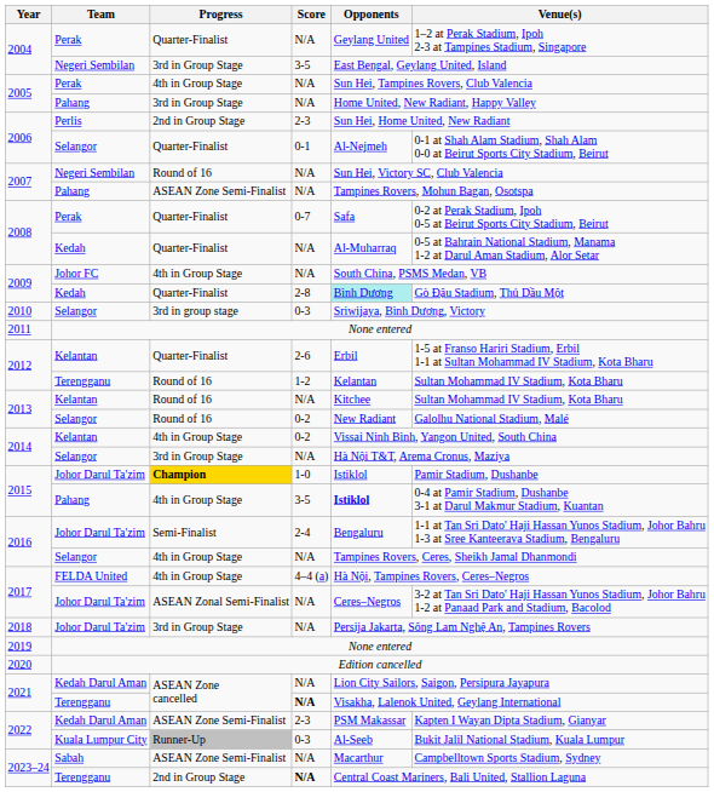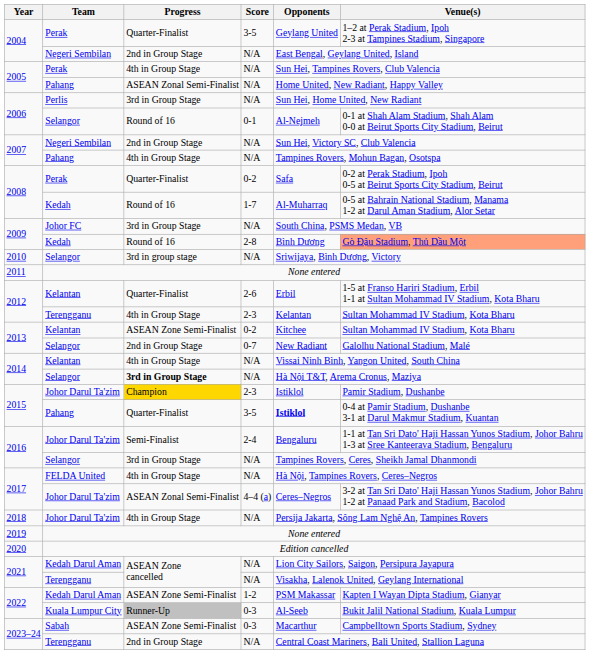 <table class="wikitable">
 <tr>
 <th>Year</th>
 <th>Team</th>
 <th>Progress</th>
 <th>Score</th>
 <th>Opponents</th>
 <th>Venue(s)</th>
 </tr>
 <tr>
 <td rowspan=2><a href='#'>2004</a></td>
 <td><a href='#'>Perak</a></td>
 <td>Quarter-Finalist</td>
-<td>N/A</td>
+<td>3-5</td>
 <td> <a href='#'>Geylang United</a></td>
 <td>1–2 at <a href='#'>Perak Stadium</a>, <a href='#'>Ipoh</a><br>2-3 at <a href='#'>Tampines Stadium</a>, <a href='#'>Singapore</a></td>
 </tr>
 <tr>
 <td><a href='#'>Negeri Sembilan</a></td>
-<td>3rd in Group Stage</td>
-<td>3-5</td>
+<td>2nd in Group Stage</td>
+<td>N/A</td>
 <td colspan="2"> <a href='#'>East Bengal</a>,  <a href='#'>Geylang United</a>,  <a href='#'>Island</a></td>
 </tr>
 <tr>
 <td rowspan=2><a href='#'>2005</a></td>
 <td><a href='#'>Perak</a></td>
 <td>4th in Group Stage</td>
 <td>N/A</td>
 <td colspan="2"> <a href='#'>Sun Hei</a>,  <a href='#'>Tampines Rovers</a>,  <a href='#'>Club Valencia</a></td>
 </tr>
 <tr>
 <td><a href='#'>Pahang</a></td>
-<td>3rd in Group Stage</td>
+<td>ASEAN Zonal Semi-Finalist</td>
 <td>N/A</td>
 <td colspan="2"> <a href='#'>Home United</a>,  <a href='#'>New Radiant</a>,  <a href='#'>Happy Valley</a></td>
 </tr>
 <tr>
 <td rowspan=2><a href='#'>2006</a></td>
 <td><a href='#'>Perlis</a></td>
-<td>2nd in Group Stage</td>
-<td>2-3</td>
+<td>3rd in Group Stage</td>
+<td>N/A</td>
 <td colspan="2"> <a href='#'>Sun Hei</a>,  <a href='#'>Home United</a>,  <a href='#'>New Radiant</a></td>
 </tr>
 <tr>
 <td><a href='#'>Selangor</a></td>
-<td>Quarter-Finalist</td>
+<td>Round of 16</td>
 <td>0-1</td>
 <td> <a href='#'>Al-Nejmeh</a></td>
 <td>0-1 at <a href='#'>Shah Alam Stadium</a>, <a href='#'>Shah Alam</a><br>0-0 at <a href='#'>Beirut Sports City Stadium</a>, <a href='#'>Beirut</a></td>
 </tr>
 <tr>
 <td rowspan=2><a href='#'>2007</a></td>
 <td><a href='#'>Negeri Sembilan</a></td>
-<td>Round of 16</td>
+<td>2nd in Group Stage</td>
 <td>N/A</td>
 <td colspan="2"> <a href='#'>Sun Hei</a>,  <a href='#'>Victory SC</a>,  <a href='#'>Club Valencia</a></td>
 </tr>
 <tr>
 <td><a href='#'>Pahang</a></td>
-<td>ASEAN Zone Semi-Finalist</td>
+<td>4th in Group Stage</td>
 <td>N/A</td>
 <td colspan="2"> <a href='#'>Tampines Rovers</a>,  <a href='#'>Mohun Bagan</a>,  <a href='#'>Osotspa</a></td>
 </tr>
 <tr>
 <td rowspan=2><a href='#'>2008</a></td>
 <td><a href='#'>Perak</a></td>
 <td>Quarter-Finalist</td>
-<td>0-7</td>
+<td>0-2</td>
 <td> <a href='#'>Safa</a></td>
 <td>0-2 at <a href='#'>Perak Stadium</a>, <a href='#'>Ipoh</a><br>0-5 at <a href='#'>Beirut Sports City Stadium</a>, <a href='#'>Beirut</a></td>
 </tr>
 <tr>
 <td><a href='#'>Kedah</a></td>
-<td>Quarter-Finalist</td>
-<td>N/A</td>
+<td>Round of 16</td>
+<td>1-7</td>
 <td> <a href='#'>Al-Muharraq</a></td>
 <td>0-5 at <a href='#'>Bahrain National Stadium</a>, <a href='#'>Manama</a><br>1-2 at <a href='#'>Darul Aman Stadium</a>, <a href='#'>Alor Setar</a></td>
 </tr>
 <tr>
 <td rowspan=2><a href='#'>2009</a></td>
 <td><a href='#'>Johor FC</a></td>
-<td>4th in Group Stage</td>
+<td>3rd in Group Stage</td>
 <td>N/A</td>
 <td colspan="2"> <a href='#'>South China</a>,  <a href='#'>PSMS Medan</a>,  <a href='#'>VB</a></td>
 </tr>
 <tr>
 <td><a href='#'>Kedah</a></td>
-<td>Quarter-Finalist</td>
+<td>Round of 16</td>
 <td>2-8</td>
-<td style="background: paleturquoise;"> <a href='#'>Bình Dương</a></td>
-<td><a href='#'>Gò Đậu Stadium</a>, <a href='#'>Thủ Dầu Một</a></td>
+<td> <a href='#'>Bình Dương</a></td>
+<td style="background: lightsalmon;"><a href='#'>Gò Đậu Stadium</a>, <a href='#'>Thủ Dầu Một</a></td>
 </tr>
 <tr>
 <td><a href='#'>2010</a></td>
 <td><a href='#'>Selangor</a></td>
 <td>3rd in group stage</td>
-<td>0-3</td>
+<td>N/A</td>
 <td colspan="2"> <a href='#'>Sriwijaya</a>,  <a href='#'>Bình Dương</a>,  <a href='#'>Victory</a></td>
 </tr>
 <tr>
 <td><a href='#'>2011</a></td>
 <td colspan=5 align=center><em>None entered</em></td>
 </tr>
 <tr>
 <td rowspan=2><a href='#'>2012</a></td>
 <td><a href='#'>Kelantan</a></td>
 <td>Quarter-Finalist</td>
 <td>2-6</td>
 <td> <a href='#'>Erbil</a></td>
 <td>1-5 at <a href='#'>Franso Hariri Stadium</a>, <a href='#'>Erbil</a><br>1-1 at <a href='#'>Sultan Mohammad IV Stadium</a>, <a href='#'>Kota Bharu</a></td>
 </tr>
 <tr>
 <td><a href='#'>Terengganu</a></td>
-<td>Round of 16</td>
-<td>1-2</td>
+<td>4th in Group Stage</td>
+<td>2-3</td>
 <td> <a href='#'>Kelantan</a></td>
 <td><a href='#'>Sultan Mohammad IV Stadium</a>, <a href='#'>Kota Bharu</a></td>
 </tr>
 <tr>
 <td rowspan=2><a href='#'>2013</a></td>
 <td><a href='#'>Kelantan</a></td>
-<td>Round of 16</td>
-<td>N/A</td>
+<td>ASEAN Zone Semi-Finalist</td>
+<td>0-2</td>
 <td> <a href='#'>Kitchee</a></td>
 <td><a href='#'>Sultan Mohammad IV Stadium</a>, <a href='#'>Kota Bharu</a></td>
 </tr>
 <tr>
 <td><a href='#'>Selangor</a></td>
-<td>Round of 16</td>
-<td>0-2</td>
+<td>2nd in Group Stage</td>
+<td>0-7</td>
 <td> <a href='#'>New Radiant</a></td>
 <td><a href='#'>Galolhu National Stadium</a>, <a href='#'>Malé</a></td>
 </tr>
 <tr>
 <td rowspan=2><a href='#'>2014</a></td>
 <td><a href='#'>Kelantan</a></td>
 <td>4th in Group Stage</td>
-<td>0-2</td>
+<td>N/A</td>
 <td colspan="2"> <a href='#'>Vissai Ninh Bình</a>,  <a href='#'>Yangon United</a>,  <a href='#'>South China</a></td>
 </tr>
 <tr>
 <td><a href='#'>Selangor</a></td>
-<td>3rd in Group Stage</td>
+<td><strong>3rd in Group Stage</strong></td>
 <td>N/A</td>
 <td colspan="2"> <a href='#'>Hà Nội T&T</a>,  <a href='#'>Arema Cronus</a>,  <a href='#'>Maziya</a></td>
 </tr>
 <tr>
 <td rowspan=2><a href='#'>2015</a></td>
 <td><a href='#'>Johor Darul Ta'zim</a></td>
-<td bgcolor="gold"><strong>Champion</strong></td>
-<td>1-0</td>
+<td bgcolor="gold">Champion</td>
+<td>2-3</td>
 <td> <a href='#'>Istiklol</a></td>
 <td><a href='#'>Pamir Stadium</a>, <a href='#'>Dushanbe</a></td>
 </tr>
 <tr>
 <td><a href='#'>Pahang</a></td>
-<td>4th in Group Stage</td>
+<td>Quarter-Finalist</td>
 <td>3-5</td>
 <td><strong> <a href='#'>Istiklol</a></strong></td>
 <td>0-4 at <a href='#'>Pamir Stadium</a>, <a href='#'>Dushanbe</a><br>3-1 at <a href='#'>Darul Makmur Stadium</a>, <a href='#'>Kuantan</a></td>
 </tr>
 <tr>
 <td rowspan=2><a href='#'>2016</a></td>
 <td><a href='#'>Johor Darul Ta'zim</a></td>
 <td>Semi-Finalist</td>
 <td>2-4</td>
 <td> <a href='#'>Bengaluru</a></td>
 <td>1-1 at <a href='#'>Tan Sri Dato' Haji Hassan Yunos Stadium</a>, <a href='#'>Johor Bahru</a><br>1-3 at <a href='#'>Sree Kanteerava Stadium</a>, <a href='#'>Bengaluru</a></td>
 </tr>
 <tr>
 <td><a href='#'>Selangor</a></td>
-<td>4th in Group Stage</td>
+<td>3rd in Group Stage</td>
 <td>N/A</td>
 <td colspan="2"> <a href='#'>Tampines Rovers</a>,  <a href='#'>Ceres</a>,  <a href='#'>Sheikh Jamal Dhanmondi</a></td>
 </tr>
 <tr>
 <td rowspan=2><a href='#'>2017</a></td>
 <td><a href='#'>FELDA United</a></td>
 <td>4th in Group Stage</td>
-<td>4–4 (<a href='#'>a</a>)</td>
+<td>N/A</td>
 <td colspan="2"> <a href='#'>Hà Nội</a>,  <a href='#'>Tampines Rovers</a>,  <a href='#'>Ceres–Negros</a></td>
 </tr>
 <tr>
 <td><a href='#'>Johor Darul Ta'zim</a></td>
 <td>ASEAN Zonal Semi-Finalist</td>
-<td>N/A</td>
+<td>4–4 (<a href='#'>a</a>)</td>
 <td> <a href='#'>Ceres–Negros</a></td>
 <td>3-2 at <a href='#'>Tan Sri Dato' Haji Hassan Yunos Stadium</a>, <a href='#'>Johor Bahru</a><br>1-2 at <a href='#'>Panaad Park and Stadium</a>, <a href='#'>Bacolod</a></td>
 </tr>
 <tr>
 <td><a href='#'>2018</a></td>
 <td><a href='#'>Johor Darul Ta'zim</a></td>
-<td>3rd in Group Stage</td>
+<td>4th in Group Stage</td>
 <td>N/A</td>
 <td colspan="2"> <a href='#'>Persija Jakarta</a>,  <a href='#'>Sông Lam Nghệ An</a>,  <a href='#'>Tampines Rovers</a></td>
 </tr>
 <tr>
 <td><a href='#'>2019</a></td>
 <td colspan=5 align=center><em>None entered</em></td>
 </tr>
 <tr>
 <td><a href='#'>2020</a></td>
 <td colspan=5 align=center><em>Edition cancelled</em></td>
 </tr>
 <tr>
 <td rowspan=2><a href='#'>2021</a></td>
 <td><a href='#'>Kedah Darul Aman</a></td>
 <td rowspan=2>ASEAN Zone<br>cancelled</td>
 <td>N/A</td>
 <td colspan="2"> <a href='#'>Lion City Sailors</a>,  <a href='#'>Saigon</a>,  <a href='#'>Persipura Jayapura</a></td>
 </tr>
 <tr>
 <td><a href='#'>Terengganu</a></td>
-<td><strong>N/A</strong></td>
+<td>N/A</td>
 <td colspan="2"> <a href='#'>Visakha</a>,  <a href='#'>Lalenok United</a>,  <a href='#'>Geylang International</a></td>
 </tr>
 <tr>
 <td rowspan=2><a href='#'>2022</a></td>
 <td><a href='#'>Kedah Darul Aman</a></td>
 <td>ASEAN Zone Semi-Finalist</td>
-<td>2-3</td>
+<td>1-2</td>
 <td> <a href='#'>PSM Makassar</a></td>
 <td><a href='#'>Kapten I Wayan Dipta Stadium</a>, <a href='#'>Gianyar</a></td>
 </tr>
 <tr>
 <td><a href='#'>Kuala Lumpur City</a></td>
 <td bgcolor="silver">Runner-Up</td>
 <td>0-3</td>
 <td> <a href='#'>Al-Seeb</a></td>
 <td><a href='#'>Bukit Jalil National Stadium</a>, <a href='#'>Kuala Lumpur</a></td>
 </tr>
 <tr>
 <td rowspan=2><a href='#'>2023–24</a></td>
 <td><a href='#'>Sabah</a></td>
 <td>ASEAN Zone Semi-Finalist</td>
-<td>N/A</td>
+<td>0-3</td>
 <td> <a href='#'>Macarthur</a></td>
 <td><a href='#'>Campbelltown Sports Stadium</a>, <a href='#'>Sydney</a></td>
 </tr>
 <tr>
 <td><a href='#'>Terengganu</a></td>
 <td>2nd in Group Stage</td>
-<td><strong>N/A</strong></td>
+<td>N/A</td>
 <td colspan="2"> <a href='#'>Central Coast Mariners</a>,  <a href='#'>Bali United</a>,  <a href='#'>Stallion Laguna</a></td>
 </tr>
 </table>
